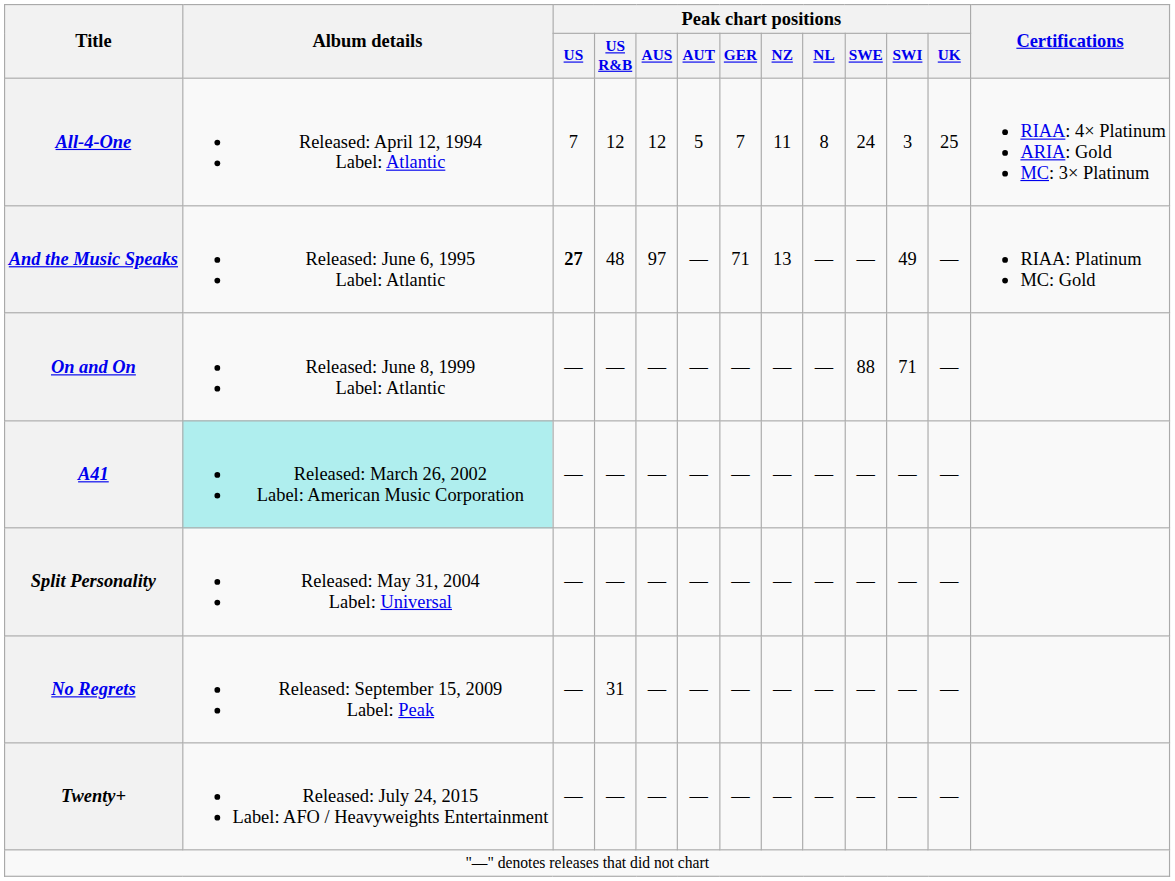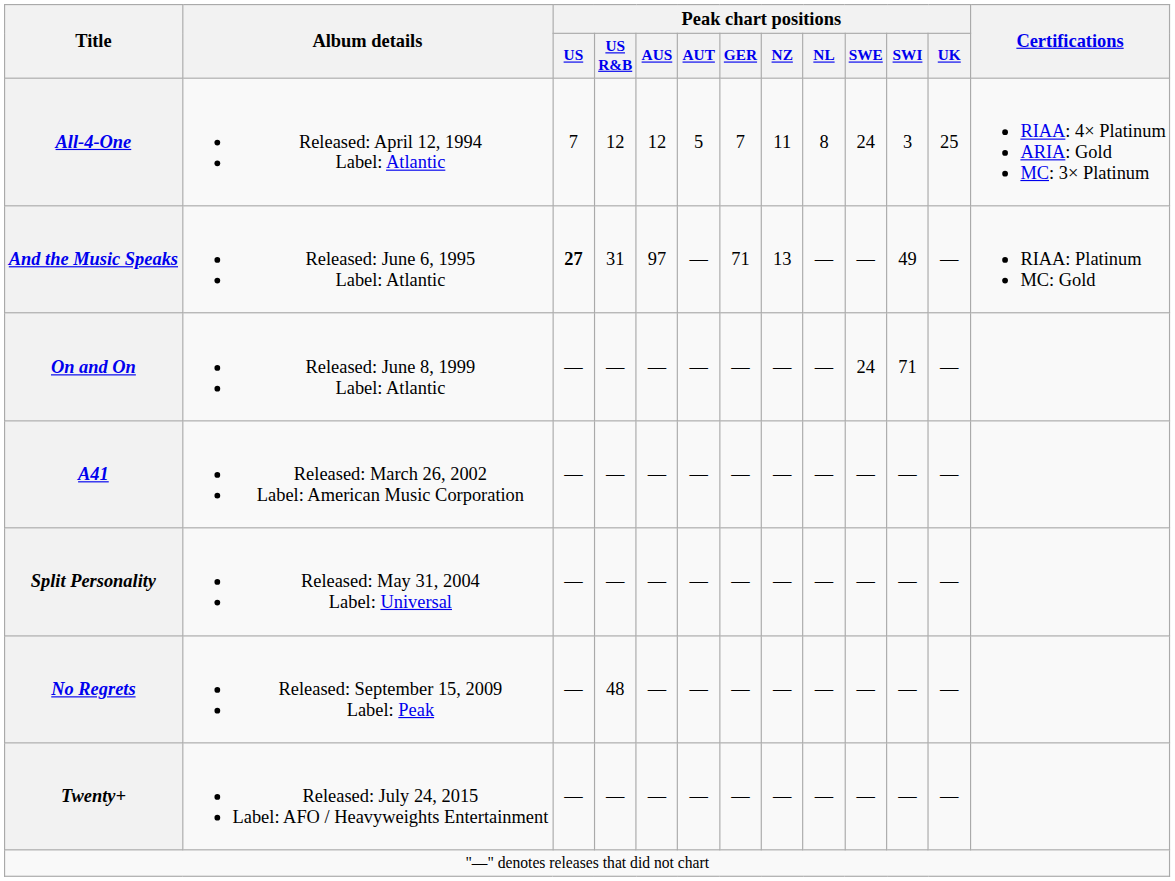 <table class="wikitable plainrowheaders" style="text-align:center;">
 <tr>
 <th scope="col" rowspan="2">Title</th>
 <th scope="col" rowspan="2">Album details</th>
 <th scope="col" colspan="10">Peak chart positions</th>
 <th scope="col" rowspan="2"><a href='#'>Certifications</a><br></th>
 </tr>
 <tr style="font-size:smaller;">
 <th scope="col" width="30"><a href='#'>US</a><br></th>
 <th scope="col" width="30"><a href='#'>US R&B</a></th>
 <th scope="col" width="30"><a href='#'>AUS</a><br></th>
 <th scope="col" width="30"><a href='#'>AUT</a></th>
 <th scope="col" width="30"><a href='#'>GER</a><br></th>
 <th scope="col" width="30"><a href='#'>NZ</a><br></th>
 <th scope="col" width="30"><a href='#'>NL</a></th>
 <th scope="col" width="30"><a href='#'>SWE</a></th>
 <th scope="col" width="30"><a href='#'>SWI</a></th>
 <th scope="col" width="30"><a href='#'>UK</a><br></th>
 </tr>
 <tr>
 <th scope="row"><em><a href='#'>All-4-One</a></em></th>
 <td><br><ul><li>Released: April 12, 1994</li><li>Label: <a href='#'>Atlantic</a></li></ul></td>
 <td>7</td>
 <td>12</td>
 <td>12</td>
 <td>5</td>
 <td>7</td>
 <td>11</td>
 <td>8</td>
 <td>24</td>
 <td>3</td>
 <td>25</td>
 <td align="left"><br><ul><li><a href='#'>RIAA</a>: 4× Platinum</li><li><a href='#'>ARIA</a>: Gold</li><li><a href='#'>MC</a>: 3× Platinum</li></ul></td>
 </tr>
 <tr>
 <th scope="row"><em><a href='#'>And the Music Speaks</a></em></th>
 <td><br><ul><li>Released: June 6, 1995</li><li>Label: Atlantic</li></ul></td>
 <td><strong>27</strong></td>
-<td>48</td>
+<td>31</td>
 <td>97</td>
 <td>—</td>
 <td>71</td>
 <td>13</td>
 <td>—</td>
 <td>—</td>
 <td>49</td>
 <td>—</td>
 <td align="left"><br><ul><li>RIAA: Platinum</li><li>MC: Gold</li></ul></td>
 </tr>
 <tr>
 <th scope="row"><em><a href='#'>On and On</a></em></th>
 <td><br><ul><li>Released: June 8, 1999</li><li>Label: Atlantic</li></ul></td>
 <td>—</td>
 <td>—</td>
 <td>—</td>
 <td>—</td>
 <td>—</td>
 <td>—</td>
 <td>—</td>
-<td>88</td>
+<td>24</td>
 <td>71</td>
 <td>—</td>
 <td></td>
 </tr>
 <tr>
 <th scope="row"><em><a href='#'>A41</a></em></th>
-<td style="background: paleturquoise;"><br><ul><li>Released: March 26, 2002</li><li>Label: American Music Corporation</li></ul></td>
+<td><br><ul><li>Released: March 26, 2002</li><li>Label: American Music Corporation</li></ul></td>
 <td>—</td>
 <td>—</td>
 <td>—</td>
 <td>—</td>
 <td>—</td>
 <td>—</td>
 <td>—</td>
 <td>—</td>
 <td>—</td>
 <td>—</td>
 <td></td>
 </tr>
 <tr>
 <th scope="row"><em>Split Personality</em></th>
 <td><br><ul><li>Released: May 31, 2004</li><li>Label: <a href='#'>Universal</a></li></ul></td>
 <td>—</td>
 <td>—</td>
 <td>—</td>
 <td>—</td>
 <td>—</td>
 <td>—</td>
 <td>—</td>
 <td>—</td>
 <td>—</td>
 <td>—</td>
 <td></td>
 </tr>
 <tr>
 <th scope="row"><em><a href='#'>No Regrets</a></em></th>
 <td><br><ul><li>Released: September 15, 2009</li><li>Label: <a href='#'>Peak</a></li></ul></td>
 <td>—</td>
-<td>31</td>
+<td>48</td>
 <td>—</td>
 <td>—</td>
 <td>—</td>
 <td>—</td>
 <td>—</td>
 <td>—</td>
 <td>—</td>
 <td>—</td>
 <td></td>
 </tr>
 <tr>
 <th scope="row"><em>Twenty+</em></th>
 <td><br><ul><li>Released: July 24, 2015</li><li>Label: AFO / Heavyweights Entertainment</li></ul></td>
 <td>—</td>
 <td>—</td>
 <td>—</td>
 <td>—</td>
 <td>—</td>
 <td>—</td>
 <td>—</td>
 <td>—</td>
 <td>—</td>
 <td>—</td>
 <td></td>
 </tr>
 <tr>
 <td colspan="16" style="font-size:85%">"—" denotes releases that did not chart</td>
 </tr>
 </table>
